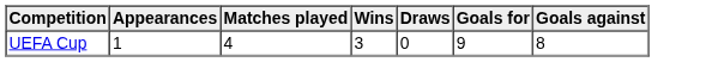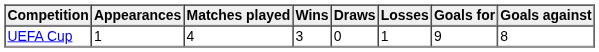 <table border="1" cellspacing="0" cellpadding="2">
 <tr ---->
 <th style="background:#efefef;">Competition</th>
 <th style="background:#efefef;">Appearances</th>
 <th style="background:#efefef;">Matches played</th>
 <th style="background:#efefef;">Wins</th>
 <th style="background:#efefef;">Draws</th>
+<th style="background:#efefef;">Losses</th>
 <th style="background:#efefef;">Goals for</th>
 <th style="background:#efefef;">Goals against</th>
 </tr>
 <tr ---->
 <td><a href='#'>UEFA Cup</a></td>
 <td>1</td>
 <td>4</td>
 <td>3</td>
 <td>0</td>
+<td>1</td>
 <td>9</td>
 <td>8</td>
 </tr>
 </table>
